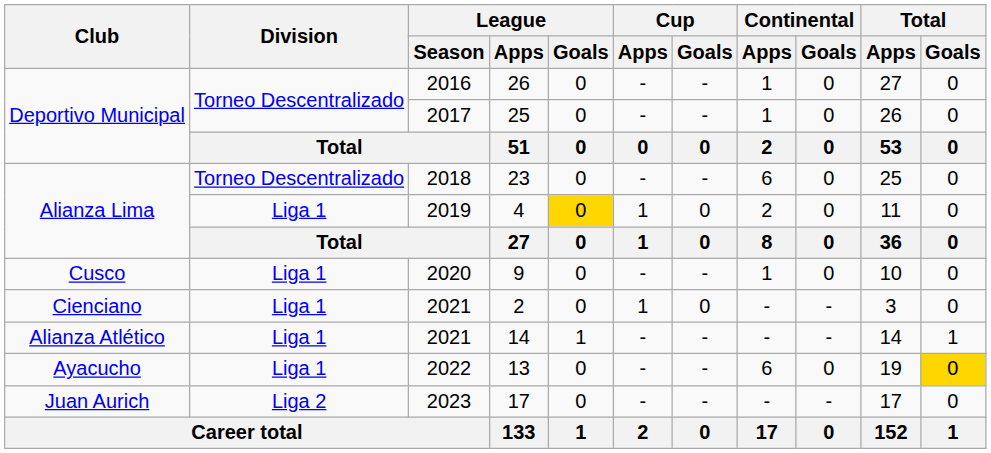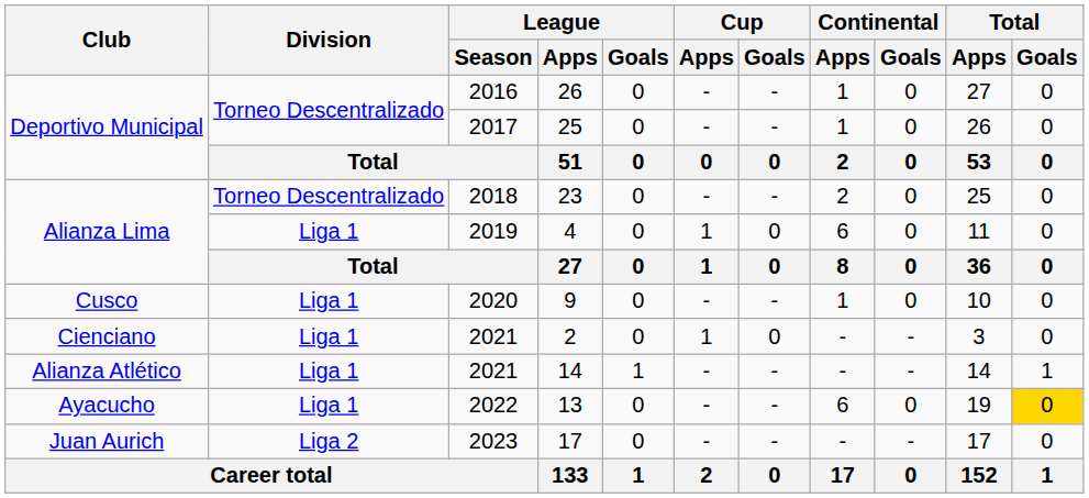 <table class="wikitable" style="text-align: center">
 <tr>
 <th rowspan="2">Club</th>
 <th rowspan="2">Division</th>
 <th colspan="3">League</th>
 <th colspan="2">Cup</th>
 <th colspan="2">Continental</th>
 <th colspan="2">Total</th>
 </tr>
 <tr>
 <th>Season</th>
 <th>Apps</th>
 <th>Goals</th>
 <th>Apps</th>
 <th>Goals</th>
 <th>Apps</th>
 <th>Goals</th>
 <th>Apps</th>
 <th>Goals</th>
 </tr>
 <tr>
 <td rowspan="3"><a href='#'>Deportivo Municipal</a></td>
 <td rowspan="2"><a href='#'>Torneo Descentralizado</a></td>
 <td>2016</td>
 <td>26</td>
 <td>0</td>
 <td>-</td>
 <td>-</td>
 <td>1</td>
 <td>0</td>
 <td>27</td>
 <td>0</td>
 </tr>
 <tr>
 <td>2017</td>
 <td>25</td>
 <td>0</td>
 <td>-</td>
 <td>-</td>
 <td>1</td>
 <td>0</td>
 <td>26</td>
 <td>0</td>
 </tr>
 <tr>
 <th colspan="2">Total</th>
 <th>51</th>
 <th>0</th>
 <th>0</th>
 <th>0</th>
 <th>2</th>
 <th>0</th>
 <th>53</th>
 <th>0</th>
 </tr>
 <tr>
 <td rowspan="3"><a href='#'>Alianza Lima</a></td>
 <td><a href='#'>Torneo Descentralizado</a></td>
 <td>2018</td>
 <td>23</td>
 <td>0</td>
 <td>-</td>
 <td>-</td>
-<td>6</td>
+<td>2</td>
 <td>0</td>
 <td>25</td>
 <td>0</td>
 </tr>
 <tr>
 <td><a href='#'>Liga 1</a></td>
 <td>2019</td>
 <td>4</td>
-<td style="background: gold;">0</td>
+<td>0</td>
 <td>1</td>
 <td>0</td>
-<td>2</td>
+<td>6</td>
 <td>0</td>
 <td>11</td>
 <td>0</td>
 </tr>
 <tr>
 <th colspan="2">Total</th>
 <th>27</th>
 <th>0</th>
 <th>1</th>
 <th>0</th>
 <th>8</th>
 <th>0</th>
 <th>36</th>
 <th>0</th>
 </tr>
 <tr>
 <td><a href='#'>Cusco</a></td>
 <td><a href='#'>Liga 1</a></td>
 <td>2020</td>
 <td>9</td>
 <td>0</td>
 <td>-</td>
 <td>-</td>
 <td>1</td>
 <td>0</td>
 <td>10</td>
 <td>0</td>
 </tr>
 <tr>
 <td><a href='#'>Cienciano</a></td>
 <td><a href='#'>Liga 1</a></td>
 <td>2021</td>
 <td>2</td>
 <td>0</td>
 <td>1</td>
 <td>0</td>
 <td>-</td>
 <td>-</td>
 <td>3</td>
 <td>0</td>
 </tr>
 <tr>
 <td><a href='#'>Alianza Atlético</a></td>
 <td><a href='#'>Liga 1</a></td>
 <td>2021</td>
 <td>14</td>
 <td>1</td>
 <td>-</td>
 <td>-</td>
 <td>-</td>
 <td>-</td>
 <td>14</td>
 <td>1</td>
 </tr>
 <tr>
 <td><a href='#'>Ayacucho</a></td>
 <td><a href='#'>Liga 1</a></td>
 <td>2022</td>
 <td>13</td>
 <td>0</td>
 <td>-</td>
 <td>-</td>
 <td>6</td>
 <td>0</td>
 <td>19</td>
 <td style="background: gold;">0</td>
 </tr>
 <tr>
 <td><a href='#'>Juan Aurich</a></td>
 <td><a href='#'>Liga 2</a></td>
 <td>2023</td>
 <td>17</td>
 <td>0</td>
 <td>-</td>
 <td>-</td>
 <td>-</td>
 <td>-</td>
 <td>17</td>
 <td>0</td>
 </tr>
 <tr>
 <th colspan="3">Career total</th>
 <th>133</th>
 <th>1</th>
 <th>2</th>
 <th>0</th>
 <th>17</th>
 <th>0</th>
 <th>152</th>
 <th>1</th>
 </tr>
 </table>
